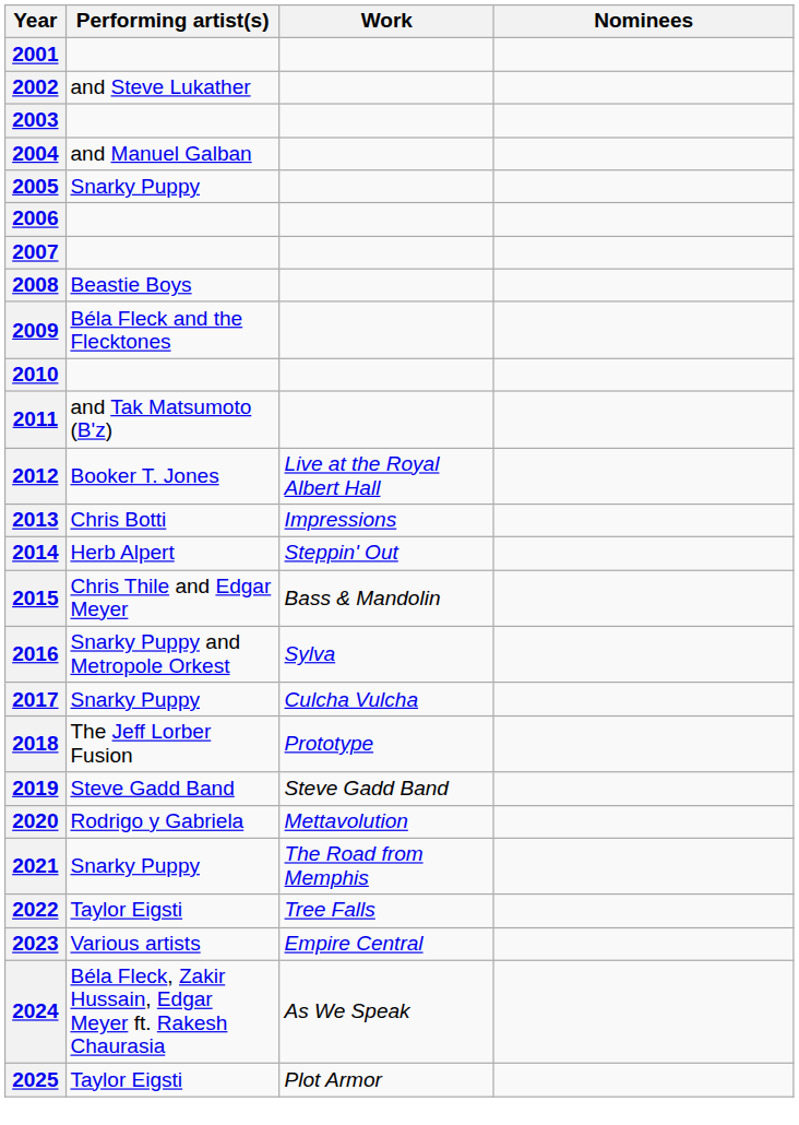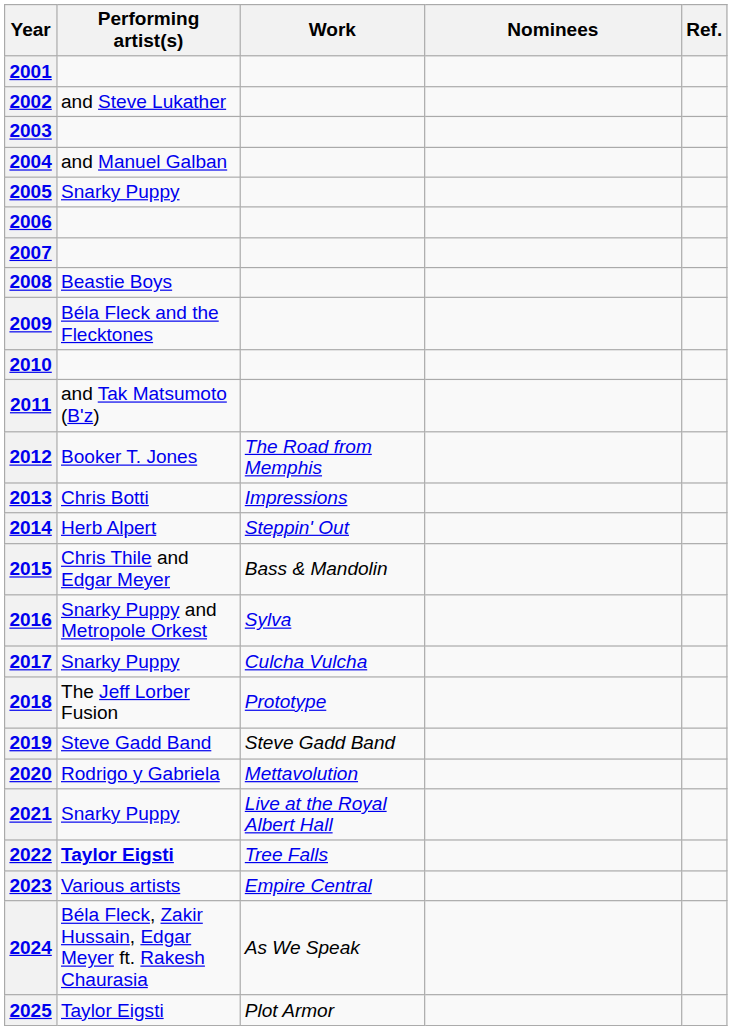 <table class="wikitable">
 <tr>
 <th width="7%">Year</th>
 <th width="25%">Performing artist(s)</th>
 <th width="25%">Work</th>
 <th width="35%" class=unsortable>Nominees</th>
+<th width="5%" class=unsortable>Ref.</th>
 </tr>
 <tr>
 <th scope="row" style="text-align:center;"><a href='#'>2001</a></th>
 <td></td>
 <td></td>
 <td></td>
+<td style="text-align:center;"></td>
 </tr>
 <tr>
 <th scope="row" style="text-align:center;"><a href='#'>2002</a></th>
 <td> and <a href='#'>Steve Lukather</a></td>
 <td></td>
 <td></td>
+<td style="text-align:center;"></td>
 </tr>
 <tr>
 <th scope="row" style="text-align:center;"><a href='#'>2003</a></th>
 <td></td>
 <td></td>
 <td></td>
+<td style="text-align:center;"></td>
 </tr>
 <tr>
 <th scope="row" style="text-align:center;"><a href='#'>2004</a></th>
 <td> and <a href='#'>Manuel Galban</a></td>
 <td></td>
 <td></td>
+<td style="text-align:center;"></td>
 </tr>
 <tr>
 <th scope="row" style="text-align:center;"><a href='#'>2005</a></th>
 <td><a href='#'>Snarky Puppy</a></td>
 <td></td>
 <td></td>
+<td style="text-align:center;"></td>
 </tr>
 <tr>
 <th scope="row" style="text-align:center;"><a href='#'>2006</a></th>
 <td></td>
 <td></td>
 <td></td>
+<td style="text-align:center;"></td>
 </tr>
 <tr>
 <th scope="row" style="text-align:center;"><a href='#'>2007</a></th>
 <td></td>
 <td></td>
 <td></td>
+<td style="text-align:center;"></td>
 </tr>
 <tr>
 <th scope="row" style="text-align:center;"><a href='#'>2008</a></th>
 <td><a href='#'>Beastie Boys</a></td>
 <td></td>
 <td></td>
+<td style="text-align:center;"></td>
 </tr>
 <tr>
 <th scope="row" style="text-align:center;"><a href='#'>2009</a></th>
 <td><a href='#'>Béla Fleck and the Flecktones</a></td>
 <td></td>
 <td></td>
+<td style="text-align:center;"></td>
 </tr>
 <tr>
 <th scope="row" style="text-align:center;"><a href='#'>2010</a></th>
 <td></td>
 <td></td>
 <td></td>
+<td style="text-align:center;"></td>
 </tr>
 <tr>
 <th scope="row" style="text-align:center;"><a href='#'>2011</a></th>
 <td> and <a href='#'>Tak Matsumoto</a> (<a href='#'>B'z</a>)</td>
 <td></td>
 <td></td>
+<td style="text-align:center;"></td>
 </tr>
 <tr>
 <th scope="row" style="text-align:center;"><a href='#'>2012</a></th>
 <td><a href='#'>Booker T. Jones</a></td>
-<td><em><a href='#'>Live at the Royal Albert Hall</a></em></td>
+<td><em><a href='#'>The Road from Memphis</a></em></td>
 <td></td>
+<td style="text-align:center;"></td>
 </tr>
 <tr>
 <th scope="row" style="text-align:center;"><a href='#'>2013</a></th>
 <td><a href='#'>Chris Botti</a></td>
 <td><em><a href='#'>Impressions</a></em></td>
 <td></td>
+<td style="text-align:center;"></td>
 </tr>
 <tr>
 <th scope="row" style="text-align:center;"><a href='#'>2014</a></th>
 <td><a href='#'>Herb Alpert</a></td>
 <td><em><a href='#'>Steppin' Out</a></em></td>
 <td></td>
+<td style="text-align:center;"></td>
 </tr>
 <tr>
 <th scope="row" style="text-align:center;"><a href='#'>2015</a></th>
 <td><a href='#'>Chris Thile</a> and <a href='#'>Edgar Meyer</a></td>
 <td><em>Bass & Mandolin</em></td>
 <td></td>
+<td style="text-align:center;"></td>
 </tr>
 <tr>
 <th scope="row" style="text-align:center;"><a href='#'>2016</a></th>
 <td><a href='#'>Snarky Puppy</a> and <a href='#'>Metropole Orkest</a></td>
 <td><em><a href='#'>Sylva</a></em></td>
 <td></td>
+<td style="text-align:center;"></td>
 </tr>
 <tr>
 <th scope="row" style="text-align:center;"><a href='#'>2017</a></th>
 <td><a href='#'>Snarky Puppy</a></td>
 <td><em><a href='#'>Culcha Vulcha</a></em></td>
 <td></td>
+<td style="text-align:center;"></td>
 </tr>
 <tr>
 <th scope="row" style="text-align:center;"><a href='#'>2018</a></th>
 <td>The <a href='#'>Jeff Lorber</a> Fusion</td>
 <td><em><a href='#'>Prototype</a></em></td>
 <td></td>
+<td style="text-align:center;"></td>
 </tr>
 <tr>
 <th scope="row" style="text-align:center;"><a href='#'>2019</a></th>
 <td><a href='#'>Steve Gadd Band</a></td>
 <td><em>Steve Gadd Band</em></td>
 <td></td>
+<td style="text-align:center;"></td>
 </tr>
 <tr>
 <th scope="row" style="text-align:center;"><a href='#'>2020</a></th>
 <td><a href='#'>Rodrigo y Gabriela</a></td>
 <td><em><a href='#'>Mettavolution</a></em></td>
 <td></td>
+<td></td>
 </tr>
 <tr>
 <th scope="row" style="text-align:center;"><a href='#'>2021</a></th>
 <td><a href='#'>Snarky Puppy</a></td>
-<td><em><a href='#'>The Road from Memphis</a></em></td>
+<td><em><a href='#'>Live at the Royal Albert Hall</a></em></td>
 <td></td>
+<td style="text-align:center;"></td>
 </tr>
 <tr>
 <th><a href='#'>2022</a></th>
-<td><a href='#'>Taylor Eigsti</a></td>
+<td><strong><a href='#'>Taylor Eigsti</a></strong></td>
 <td><em><a href='#'>Tree Falls</a></em></td>
 <td></td>
+<td style="text-align:center;"></td>
 </tr>
 <tr>
 <th><a href='#'>2023</a></th>
 <td><a href='#'>Various artists</a></td>
 <td><em><a href='#'>Empire Central</a></em></td>
 <td></td>
+<td style="text-align:center;"></td>
 </tr>
 <tr>
 <th><a href='#'>2024</a></th>
 <td><a href='#'>Béla Fleck</a>, <a href='#'>Zakir Hussain</a>, <a href='#'>Edgar Meyer</a> ft. <a href='#'>Rakesh Chaurasia</a></td>
 <td><em>As We Speak</em></td>
 <td></td>
+<td style="text-align:center;"></td>
 </tr>
 <tr>
 <th><a href='#'>2025</a></th>
 <td><a href='#'>Taylor Eigsti</a></td>
 <td><em>Plot Armor</em></td>
 <td></td>
+<td style="text-align:center;"></td>
 </tr>
 </table>
